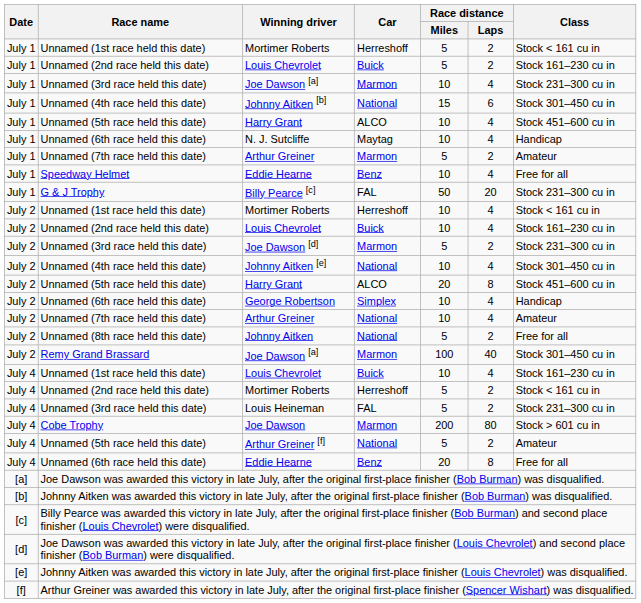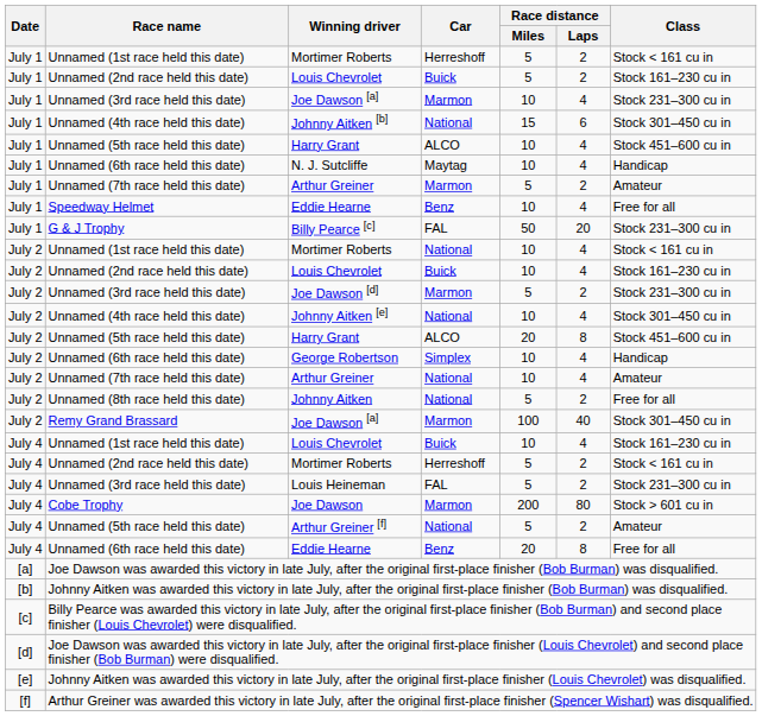 <table class="wikitable" style="font-size: 95%;">
 <tr>
 <th rowspan="2">Date</th>
 <th rowspan="2">Race name</th>
 <th rowspan="2">Winning driver</th>
 <th rowspan="2">Car</th>
 <th colspan="2">Race distance</th>
 <th rowspan="2">Class</th>
 </tr>
 <tr>
 <th>Miles</th>
 <th>Laps</th>
 </tr>
 <tr>
 <td>July 1</td>
 <td>Unnamed (1st race held this date)</td>
 <td> Mortimer Roberts</td>
 <td>Herreshoff</td>
 <td style="text-align:center">5</td>
 <td style="text-align:center">2</td>
 <td>Stock < 161 cu in</td>
 </tr>
 <tr>
 <td>July 1</td>
 <td>Unnamed (2nd race held this date)</td>
 <td> <a href='#'>Louis Chevrolet</a></td>
 <td><a href='#'>Buick</a></td>
 <td style="text-align:center">5</td>
 <td style="text-align:center">2</td>
 <td>Stock 161–230 cu in</td>
 </tr>
 <tr>
 <td>July 1</td>
 <td>Unnamed (3rd race held this date)</td>
 <td> <a href='#'>Joe Dawson</a> <sup>[a]</sup></td>
 <td><a href='#'>Marmon</a></td>
 <td style="text-align:center">10</td>
 <td style="text-align:center">4</td>
 <td>Stock 231–300 cu in</td>
 </tr>
 <tr>
 <td>July 1</td>
 <td>Unnamed (4th race held this date)</td>
 <td> <a href='#'>Johnny Aitken</a> <sup>[b]</sup></td>
 <td><a href='#'>National</a></td>
 <td style="text-align:center">15</td>
 <td style="text-align:center">6</td>
 <td>Stock 301–450 cu in</td>
 </tr>
 <tr>
 <td>July 1</td>
 <td>Unnamed (5th race held this date)</td>
 <td> <a href='#'>Harry Grant</a></td>
 <td>ALCO</td>
 <td style="text-align:center">10</td>
 <td style="text-align:center">4</td>
 <td>Stock 451–600 cu in</td>
 </tr>
 <tr>
 <td>July 1</td>
 <td>Unnamed (6th race held this date)</td>
 <td> N. J. Sutcliffe</td>
 <td>Maytag</td>
 <td style="text-align:center">10</td>
 <td style="text-align:center">4</td>
 <td>Handicap</td>
 </tr>
 <tr>
 <td>July 1</td>
 <td>Unnamed (7th race held this date)</td>
 <td> <a href='#'>Arthur Greiner</a></td>
 <td><a href='#'>Marmon</a></td>
 <td style="text-align:center">5</td>
 <td style="text-align:center">2</td>
 <td>Amateur</td>
 </tr>
 <tr>
 <td>July 1</td>
 <td><a href='#'>Speedway Helmet</a></td>
 <td> <a href='#'>Eddie Hearne</a></td>
 <td><a href='#'>Benz</a></td>
 <td style="text-align:center">10</td>
 <td style="text-align:center">4</td>
 <td>Free for all</td>
 </tr>
 <tr>
 <td>July 1</td>
 <td><a href='#'>G & J Trophy</a></td>
 <td> <a href='#'>Billy Pearce</a> <sup>[c]</sup></td>
 <td>FAL</td>
 <td style="text-align:center">50</td>
 <td style="text-align:center">20</td>
 <td>Stock 231–300 cu in</td>
 </tr>
 <tr>
 <td>July 2</td>
 <td>Unnamed (1st race held this date)</td>
 <td> Mortimer Roberts</td>
-<td>Herreshoff</td>
+<td><a href='#'>National</a></td>
 <td style="text-align:center">10</td>
 <td style="text-align:center">4</td>
 <td>Stock < 161 cu in</td>
 </tr>
 <tr>
 <td>July 2</td>
 <td>Unnamed (2nd race held this date)</td>
 <td> <a href='#'>Louis Chevrolet</a></td>
 <td><a href='#'>Buick</a></td>
 <td style="text-align:center">10</td>
 <td style="text-align:center">4</td>
 <td>Stock 161–230 cu in</td>
 </tr>
 <tr>
 <td>July 2</td>
 <td>Unnamed (3rd race held this date)</td>
 <td> <a href='#'>Joe Dawson</a> <sup>[d]</sup></td>
 <td><a href='#'>Marmon</a></td>
 <td style="text-align:center">5</td>
 <td style="text-align:center">2</td>
 <td>Stock 231–300 cu in</td>
 </tr>
 <tr>
 <td>July 2</td>
 <td>Unnamed (4th race held this date)</td>
 <td> <a href='#'>Johnny Aitken</a> <sup>[e]</sup></td>
 <td><a href='#'>National</a></td>
 <td style="text-align:center">10</td>
 <td style="text-align:center">4</td>
 <td>Stock 301–450 cu in</td>
 </tr>
 <tr>
 <td>July 2</td>
 <td>Unnamed (5th race held this date)</td>
 <td> <a href='#'>Harry Grant</a></td>
 <td>ALCO</td>
 <td style="text-align:center">20</td>
 <td style="text-align:center">8</td>
 <td>Stock 451–600 cu in</td>
 </tr>
 <tr>
 <td>July 2</td>
 <td>Unnamed (6th race held this date)</td>
 <td> <a href='#'>George Robertson</a></td>
 <td><a href='#'>Simplex</a></td>
 <td style="text-align:center">10</td>
 <td style="text-align:center">4</td>
 <td>Handicap</td>
 </tr>
 <tr>
 <td>July 2</td>
 <td>Unnamed (7th race held this date)</td>
 <td> <a href='#'>Arthur Greiner</a></td>
 <td><a href='#'>National</a></td>
 <td style="text-align:center">10</td>
 <td style="text-align:center">4</td>
 <td>Amateur</td>
 </tr>
 <tr>
 <td>July 2</td>
 <td>Unnamed (8th race held this date)</td>
 <td> <a href='#'>Johnny Aitken</a></td>
 <td><a href='#'>National</a></td>
 <td style="text-align:center">5</td>
 <td style="text-align:center">2</td>
 <td>Free for all</td>
 </tr>
 <tr>
 <td>July 2</td>
 <td><a href='#'>Remy Grand Brassard</a></td>
 <td> <a href='#'>Joe Dawson</a> <sup>[a]</sup></td>
 <td><a href='#'>Marmon</a></td>
 <td style="text-align:center">100</td>
 <td style="text-align:center">40</td>
 <td>Stock 301–450 cu in</td>
 </tr>
 <tr>
 <td>July 4</td>
 <td>Unnamed (1st race held this date)</td>
 <td> <a href='#'>Louis Chevrolet</a></td>
 <td><a href='#'>Buick</a></td>
 <td style="text-align:center">10</td>
 <td style="text-align:center">4</td>
 <td>Stock 161–230 cu in</td>
 </tr>
 <tr>
 <td>July 4</td>
 <td>Unnamed (2nd race held this date)</td>
 <td> Mortimer Roberts</td>
 <td>Herreshoff</td>
 <td style="text-align:center">5</td>
 <td style="text-align:center">2</td>
 <td>Stock < 161 cu in</td>
 </tr>
 <tr>
 <td>July 4</td>
 <td>Unnamed (3rd race held this date)</td>
 <td> Louis Heineman</td>
 <td>FAL</td>
 <td style="text-align:center">5</td>
 <td style="text-align:center">2</td>
 <td>Stock 231–300 cu in</td>
 </tr>
 <tr>
 <td>July 4</td>
 <td><a href='#'>Cobe Trophy</a></td>
 <td> <a href='#'>Joe Dawson</a></td>
 <td><a href='#'>Marmon</a></td>
 <td style="text-align:center">200</td>
 <td style="text-align:center">80</td>
 <td>Stock > 601 cu in</td>
 </tr>
 <tr>
 <td>July 4</td>
 <td>Unnamed (5th race held this date)</td>
 <td> <a href='#'>Arthur Greiner</a> <sup>[f]</sup></td>
 <td><a href='#'>National</a></td>
 <td style="text-align:center">5</td>
 <td style="text-align:center">2</td>
 <td>Amateur</td>
 </tr>
 <tr>
 <td>July 4</td>
 <td>Unnamed (6th race held this date)</td>
 <td> <a href='#'>Eddie Hearne</a></td>
 <td><a href='#'>Benz</a></td>
 <td style="text-align:center">20</td>
 <td style="text-align:center">8</td>
 <td>Free for all</td>
 </tr>
 <tr>
 <td style="text-align:center">[a]</td>
 <td colspan="6">Joe Dawson was awarded this victory in late July, after the original first-place finisher (<a href='#'>Bob Burman</a>) was disqualified.</td>
 </tr>
 <tr>
 <td style="text-align:center">[b]</td>
 <td colspan="6">Johnny Aitken was awarded this victory in late July, after the original first-place finisher (<a href='#'>Bob Burman</a>) was disqualified.</td>
 </tr>
 <tr>
 <td style="text-align:center">[c]</td>
 <td colspan="6">Billy Pearce was awarded this victory in late July, after the original first-place finisher (<a href='#'>Bob Burman</a>) and second place<br>finisher (<a href='#'>Louis Chevrolet</a>) were disqualified.</td>
 </tr>
 <tr>
 <td style="text-align:center">[d]</td>
 <td colspan="6">Joe Dawson was awarded this victory in late July, after the original first-place finisher (<a href='#'>Louis Chevrolet</a>) and second place<br>finisher (<a href='#'>Bob Burman</a>) were disqualified.</td>
 </tr>
 <tr>
 <td style="text-align:center">[e]</td>
 <td colspan="6">Johnny Aitken was awarded this victory in late July, after the original first-place finisher (<a href='#'>Louis Chevrolet</a>) was disqualified.</td>
 </tr>
 <tr>
 <td style="text-align:center">[f]</td>
 <td colspan="6">Arthur Greiner was awarded this victory in late July, after the original first-place finisher (<a href='#'>Spencer Wishart</a>) was disqualified.</td>
 </tr>
 </table>
